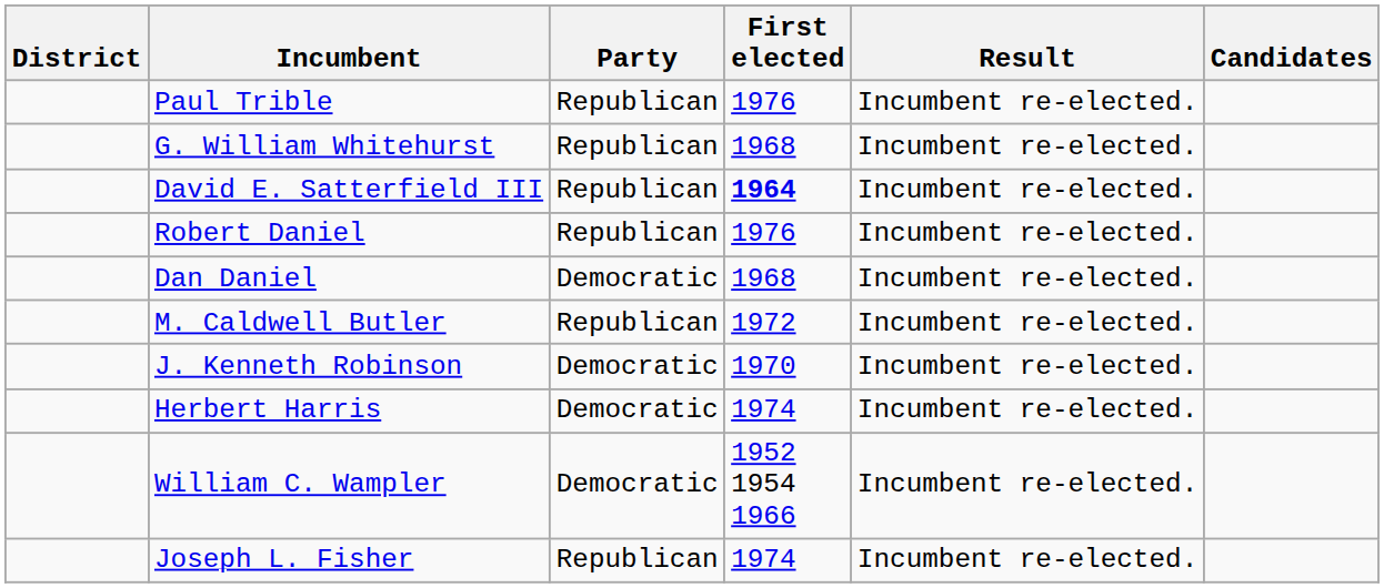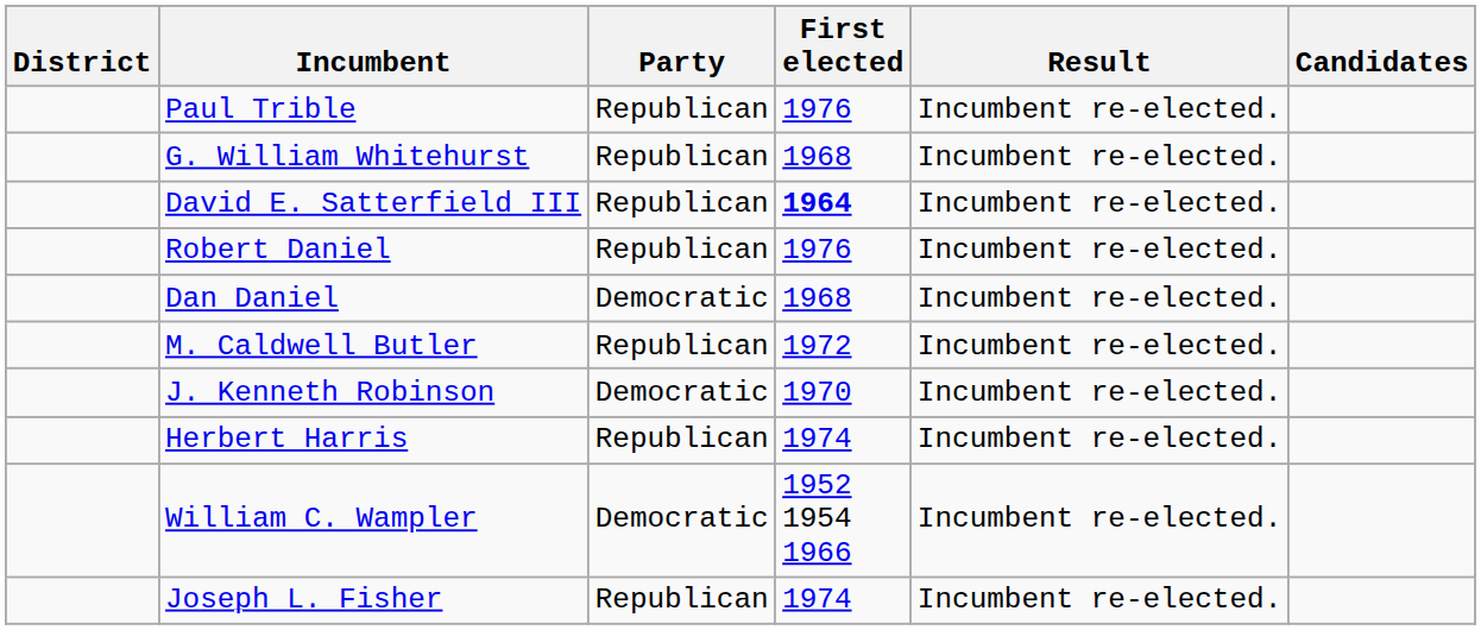 <table class=wikitable>
 <tr valign=bottom>
 <th>District</th>
 <th>Incumbent</th>
 <th>Party</th>
 <th>First<br>elected</th>
 <th>Result</th>
 <th>Candidates</th>
 </tr>
 <tr>
 <td></td>
 <td><a href='#'>Paul Trible</a></td>
 <td>Republican</td>
 <td><a href='#'>1976</a></td>
 <td>Incumbent re-elected.</td>
 <td nowrap></td>
 </tr>
 <tr>
 <td></td>
 <td><a href='#'>G. William Whitehurst</a></td>
 <td>Republican</td>
 <td><a href='#'>1968</a></td>
 <td>Incumbent re-elected.</td>
 <td nowrap></td>
 </tr>
 <tr>
 <td></td>
 <td><a href='#'>David E. Satterfield III</a></td>
 <td>Republican</td>
 <td><strong><a href='#'>1964</a></strong></td>
 <td>Incumbent re-elected.</td>
 <td nowrap></td>
 </tr>
 <tr>
 <td></td>
 <td><a href='#'>Robert Daniel</a></td>
 <td>Republican</td>
 <td><a href='#'>1976</a></td>
 <td>Incumbent re-elected.</td>
 <td nowrap></td>
 </tr>
 <tr>
 <td></td>
 <td><a href='#'>Dan Daniel</a></td>
 <td>Democratic</td>
 <td><a href='#'>1968</a></td>
 <td>Incumbent re-elected.</td>
 <td nowrap></td>
 </tr>
 <tr>
 <td></td>
 <td><a href='#'>M. Caldwell Butler</a></td>
 <td>Republican</td>
 <td><a href='#'>1972</a></td>
 <td>Incumbent re-elected.</td>
 <td nowrap></td>
 </tr>
 <tr>
 <td></td>
 <td><a href='#'>J. Kenneth Robinson</a></td>
 <td>Democratic</td>
 <td><a href='#'>1970</a></td>
 <td>Incumbent re-elected.</td>
 <td nowrap></td>
 </tr>
 <tr>
 <td></td>
 <td><a href='#'>Herbert Harris</a></td>
-<td>Democratic</td>
+<td>Republican</td>
 <td><a href='#'>1974</a></td>
 <td>Incumbent re-elected.</td>
 <td nowrap></td>
 </tr>
 <tr>
 <td></td>
 <td><a href='#'>William C. Wampler</a></td>
 <td>Democratic</td>
 <td><a href='#'>1952</a><br>1954 <br><a href='#'>1966</a></td>
 <td>Incumbent re-elected.</td>
 <td nowrap></td>
 </tr>
 <tr>
 <td></td>
 <td><a href='#'>Joseph L. Fisher</a></td>
 <td>Republican</td>
 <td><a href='#'>1974</a></td>
 <td>Incumbent re-elected.</td>
 <td nowrap></td>
 </tr>
 </table>
